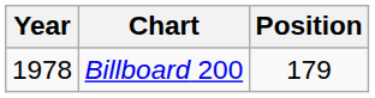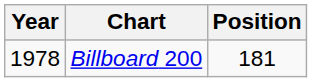 <table class="wikitable">
 <tr>
 <th>Year</th>
 <th>Chart</th>
 <th>Position</th>
 </tr>
 <tr>
 <td>1978</td>
 <td><a href='#'><em>Billboard</em> 200</a></td>
-<td align="center">179</td>
+<td align="center">181</td>
 </tr>
 </table>
